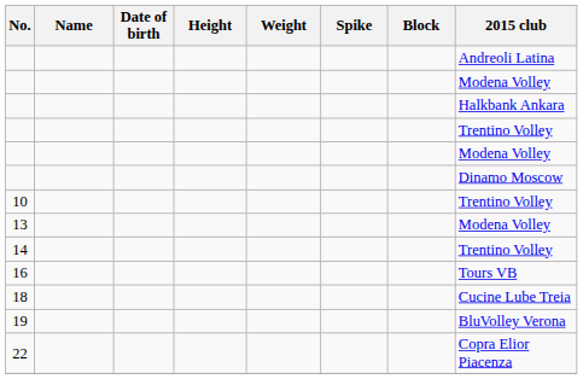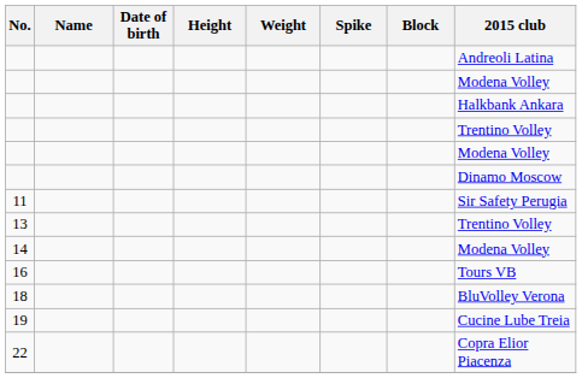 <table class="wikitable sortable" style="font-size:100%; text-align:center;">
 <tr>
 <th>No.</th>
 <th style="width:12em">Name</th>
 <th style="width:8em">Date of birth</th>
 <th style="width:9em">Height</th>
 <th style="width:9em">Weight</th>
 <th style="width:9em">Spike</th>
 <th style="width:9em">Block</th>
 <th style="width:19em">2015 club</th>
 </tr>
 <tr>
 <td></td>
 <td align=left></td>
 <td align=right></td>
 <td></td>
 <td></td>
 <td></td>
 <td></td>
 <td align=left> <a href='#'>Andreoli Latina</a></td>
 </tr>
 <tr>
 <td></td>
 <td align=left></td>
 <td align=right></td>
 <td></td>
 <td></td>
 <td></td>
 <td></td>
 <td align=left> <a href='#'>Modena Volley</a></td>
 </tr>
 <tr>
 <td></td>
 <td align=left></td>
 <td align=right></td>
 <td></td>
 <td></td>
 <td></td>
 <td></td>
 <td align=left> <a href='#'>Halkbank Ankara</a></td>
 </tr>
 <tr>
 <td></td>
 <td align=left></td>
 <td align=right></td>
 <td></td>
 <td></td>
 <td></td>
 <td></td>
 <td align=left> <a href='#'>Trentino Volley</a></td>
 </tr>
 <tr>
 <td></td>
 <td align=left></td>
 <td align=right></td>
 <td></td>
 <td></td>
 <td></td>
 <td></td>
 <td align=left> <a href='#'>Modena Volley</a></td>
 </tr>
 <tr>
 <td></td>
 <td align=left></td>
 <td align=right></td>
 <td></td>
 <td></td>
 <td></td>
 <td></td>
 <td align=left> <a href='#'>Dinamo Moscow</a></td>
 </tr>
 <tr>
-<td>10</td>
+<td>11</td>
+<td align=left></td>
+<td align=right></td>
+<td></td>
+<td></td>
+<td></td>
+<td></td>
+<td align=left> <a href='#'>Sir Safety Perugia</a></td>
+</tr>
+<tr>
+<td>13</td>
 <td align=left></td>
 <td align=right></td>
 <td></td>
 <td></td>
 <td></td>
 <td></td>
 <td align=left> <a href='#'>Trentino Volley</a></td>
 </tr>
 <tr>
-<td>13</td>
+<td>14</td>
 <td align=left></td>
 <td align=right></td>
 <td></td>
 <td></td>
 <td></td>
 <td></td>
 <td align=left> <a href='#'>Modena Volley</a></td>
-</tr>
-<tr>
-<td>14</td>
-<td align=left></td>
-<td align=right></td>
-<td></td>
-<td></td>
-<td></td>
-<td></td>
-<td align=left> <a href='#'>Trentino Volley</a></td>
 </tr>
 <tr>
 <td>16</td>
 <td align=left></td>
 <td align=right></td>
 <td></td>
 <td></td>
 <td></td>
 <td></td>
 <td align=left> <a href='#'>Tours VB</a></td>
 </tr>
 <tr>
 <td>18</td>
 <td align=left></td>
 <td align=right></td>
 <td></td>
 <td></td>
 <td></td>
 <td></td>
-<td align=left> <a href='#'>Cucine Lube Treia</a></td>
+<td align=left> <a href='#'>BluVolley Verona</a></td>
 </tr>
 <tr>
 <td>19</td>
 <td align=left></td>
 <td align=right></td>
 <td></td>
 <td></td>
 <td></td>
 <td></td>
-<td align=left> <a href='#'>BluVolley Verona</a></td>
+<td align=left> <a href='#'>Cucine Lube Treia</a></td>
 </tr>
 <tr>
 <td>22</td>
 <td align=left></td>
 <td align=right></td>
 <td></td>
 <td></td>
 <td></td>
 <td></td>
 <td align=left> <a href='#'>Copra Elior Piacenza</a></td>
 </tr>
 <tr>
 </tr>
 </table>
